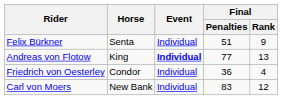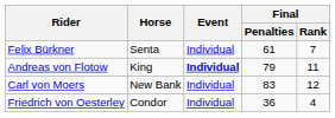 <table class=wikitable style="font-size:90%">
 <tr>
 <th rowspan="2">Rider</th>
 <th rowspan="2">Horse</th>
 <th rowspan="2">Event</th>
 <th colspan="2">Final</th>
 </tr>
 <tr>
 <th>Penalties</th>
 <th>Rank</th>
 </tr>
 <tr>
 <td><a href='#'>Felix Bürkner</a></td>
 <td>Senta</td>
 <td><a href='#'>Individual</a></td>
-<td align=center>51</td>
-<td align=center>9</td>
+<td align=center>61</td>
+<td align=center>7</td>
 </tr>
 <tr>
 <td><a href='#'>Andreas von Flotow</a></td>
 <td>King</td>
 <td><strong><a href='#'>Individual</a></strong></td>
-<td align=center>77</td>
-<td align=center>13</td>
+<td align=center>79</td>
+<td align=center>11</td>
+</tr>
+<tr>
+<td><a href='#'>Carl von Moers</a></td>
+<td>New Bank</td>
+<td><a href='#'>Individual</a></td>
+<td align=center>83</td>
+<td align=center>12</td>
 </tr>
 <tr>
 <td><a href='#'>Friedrich von Oesterley</a></td>
 <td>Condor</td>
 <td><a href='#'>Individual</a></td>
 <td align=center>36</td>
 <td align=center>4</td>
 </tr>
-<tr>
-<td><a href='#'>Carl von Moers</a></td>
-<td>New Bank</td>
-<td><a href='#'>Individual</a></td>
-<td align=center>83</td>
-<td align=center>12</td>
-</tr>
 </table>
